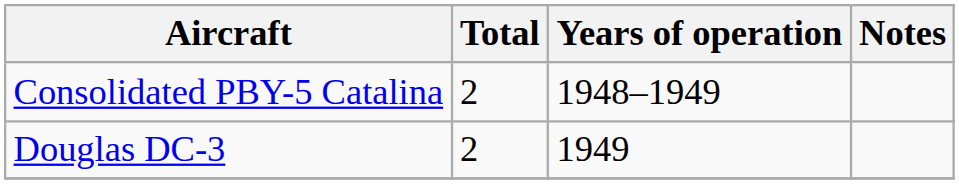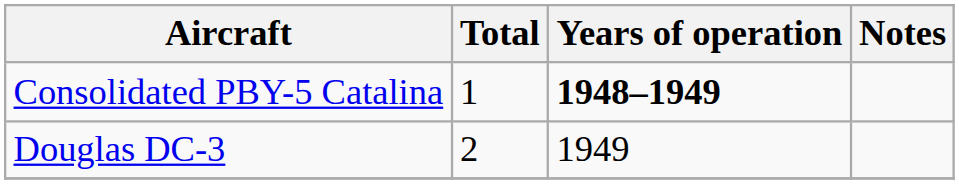 <table class="wikitable sortable">
 <tr>
 <th>Aircraft</th>
 <th>Total</th>
 <th>Years of operation</th>
 <th>Notes</th>
 </tr>
 <tr>
 <td><a href='#'>Consolidated PBY-5 Catalina</a></td>
-<td>2</td>
-<td>1948–1949</td>
+<td>1</td>
+<td><strong>1948–1949</strong></td>
 <td></td>
 </tr>
 <tr>
 <td><a href='#'>Douglas DC-3</a></td>
 <td>2</td>
 <td>1949</td>
 <td></td>
 </tr>
 <tr>
 </tr>
 </table>
